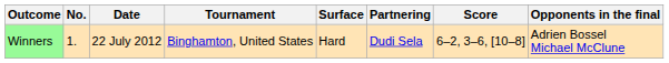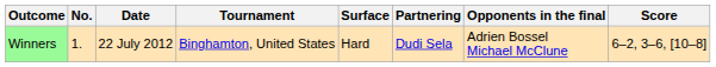 <table class=wikitable style=font-size:97%>
 <tr>
 <th>Outcome</th>
 <th>No.</th>
 <th>Date</th>
 <th>Tournament</th>
 <th>Surface</th>
 <th>Partnering</th>
+<th>Opponents in the final</th>
 <th>Score</th>
-<th>Opponents in the final</th>
 </tr>
 <tr bgcolor="moccasin">
 <td style="background:#98FB98">Winners</td>
 <td>1.</td>
 <td>22 July 2012</td>
 <td> <a href='#'>Binghamton</a>, United States</td>
 <td>Hard</td>
 <td> <a href='#'>Dudi Sela</a></td>
+<td> Adrien Bossel<br> <a href='#'>Michael McClune</a></td>
 <td>6–2, 3–6, [10–8]</td>
-<td> Adrien Bossel<br> <a href='#'>Michael McClune</a></td>
 </tr>
 </table>
